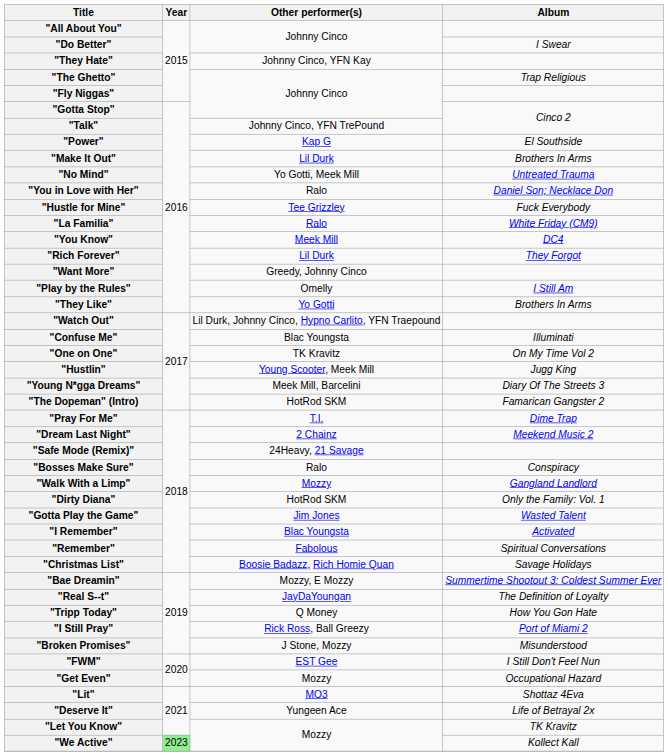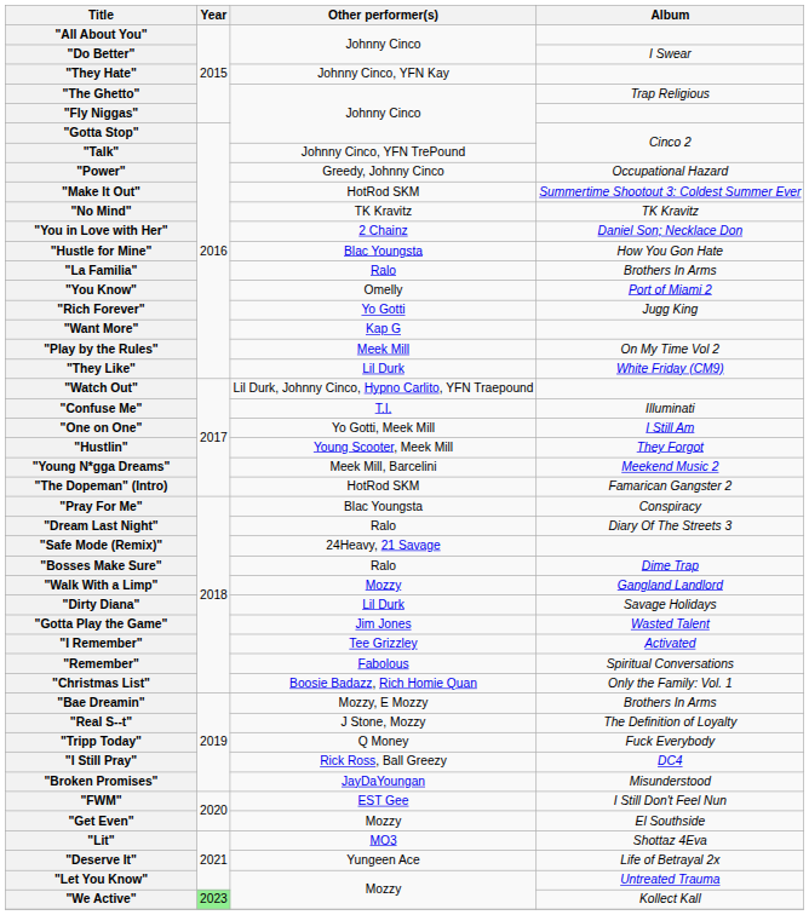 <table class="wikitable plainrowheaders" style="text-align:center;">
 <tr>
 <th scope="col" style="width:15em;">Title</th>
 <th scope="col">Year</th>
 <th scope="col">Other performer(s)</th>
 <th scope="col">Album</th>
 </tr>
 <tr>
 <th scope="row">"All About You"</th>
 <td rowspan="5">2015</td>
 <td rowspan="2">Johnny Cinco</td>
 <td></td>
 </tr>
 <tr>
 <th scope="row">"Do Better"</th>
 <td><em>I Swear</em></td>
 </tr>
 <tr>
 <th scope="row">"They Hate"</th>
 <td>Johnny Cinco, YFN Kay</td>
 <td></td>
 </tr>
 <tr>
 <th scope="row">"The Ghetto"</th>
 <td rowspan="3">Johnny Cinco</td>
 <td><em>Trap Religious</em></td>
 </tr>
 <tr>
 <th scope="row">"Fly Niggas"</th>
 <td></td>
 </tr>
 <tr>
 <th scope="row">"Gotta Stop"</th>
 <td rowspan="13">2016</td>
 <td rowspan="2"><em>Cinco 2</em></td>
 </tr>
 <tr>
 <th scope="row">"Talk"</th>
 <td>Johnny Cinco, YFN TrePound</td>
 </tr>
 <tr>
 <th scope="row">"Power"</th>
-<td><a href='#'>Kap G</a></td>
-<td><em>El Southside</em></td>
+<td>Greedy, Johnny Cinco</td>
+<td><em>Occupational Hazard</em></td>
 </tr>
 <tr>
 <th scope="row">"Make It Out"</th>
-<td><a href='#'>Lil Durk</a></td>
-<td><em>Brothers In Arms</em></td>
+<td>HotRod SKM</td>
+<td><em><a href='#'>Summertime Shootout 3: Coldest Summer Ever</a></em></td>
 </tr>
 <tr>
 <th scope="row">"No Mind"</th>
-<td>Yo Gotti, Meek Mill</td>
-<td><em><a href='#'>Untreated Trauma</a></em></td>
+<td>TK Kravitz</td>
+<td><em>TK Kravitz</em></td>
 </tr>
 <tr>
 <th scope="row">"You in Love with Her"</th>
-<td>Ralo</td>
+<td><a href='#'>2 Chainz</a></td>
 <td><em><a href='#'>Daniel Son; Necklace Don</a></em></td>
 </tr>
 <tr>
 <th scope="row">"Hustle for Mine"</th>
-<td><a href='#'>Tee Grizzley</a></td>
-<td><em>Fuck Everybody</em></td>
+<td><a href='#'>Blac Youngsta</a></td>
+<td><em>How You Gon Hate</em></td>
 </tr>
 <tr>
 <th scope="row">"La Familia"</th>
 <td><a href='#'>Ralo</a></td>
-<td><em><a href='#'>White Friday (CM9)</a></em></td>
+<td><em>Brothers In Arms</em></td>
 </tr>
 <tr>
 <th scope="row">"You Know"</th>
-<td><a href='#'>Meek Mill</a></td>
-<td><em><a href='#'>DC4</a></em></td>
+<td>Omelly</td>
+<td><em><a href='#'>Port of Miami 2</a></em></td>
 </tr>
 <tr>
 <th scope="row">"Rich Forever"</th>
-<td><a href='#'>Lil Durk</a></td>
-<td><em><a href='#'>They Forgot</a></em></td>
+<td><a href='#'>Yo Gotti</a></td>
+<td><em>Jugg King</em></td>
 </tr>
 <tr>
 <th scope="row">"Want More"</th>
-<td>Greedy, Johnny Cinco</td>
+<td><a href='#'>Kap G</a></td>
 <td></td>
 </tr>
 <tr>
 <th scope="row">"Play by the Rules"</th>
-<td>Omelly</td>
-<td><em><a href='#'>I Still Am</a></em></td>
+<td><a href='#'>Meek Mill</a></td>
+<td><em>On My Time Vol 2</em></td>
 </tr>
 <tr>
 <th scope="row">"They Like"</th>
-<td><a href='#'>Yo Gotti</a></td>
-<td><em>Brothers In Arms</em></td>
+<td><a href='#'>Lil Durk</a></td>
+<td><em><a href='#'>White Friday (CM9)</a></em></td>
 </tr>
 <tr>
 <th scope="row">"Watch Out"</th>
 <td rowspan="6">2017</td>
 <td>Lil Durk, Johnny Cinco, <a href='#'>Hypno Carlito</a>, YFN Traepound</td>
 <td></td>
 </tr>
 <tr>
 <th scope="row">"Confuse Me"</th>
-<td>Blac Youngsta</td>
+<td><a href='#'>T.I.</a></td>
 <td><em>Illuminati</em></td>
 </tr>
 <tr>
 <th scope="row">"One on One"</th>
-<td>TK Kravitz</td>
-<td><em>On My Time Vol 2</em></td>
+<td>Yo Gotti, Meek Mill</td>
+<td><em><a href='#'>I Still Am</a></em></td>
 </tr>
 <tr>
 <th scope="row">"Hustlin"</th>
 <td><a href='#'>Young Scooter</a>, Meek Mill</td>
-<td><em>Jugg King</em></td>
+<td><em><a href='#'>They Forgot</a></em></td>
 </tr>
 <tr>
 <th scope="row">"Young N*gga Dreams"</th>
 <td>Meek Mill, Barcelini</td>
-<td><em>Diary Of The Streets 3</em></td>
+<td><em><a href='#'>Meekend Music 2</a></em></td>
 </tr>
 <tr>
 <th scope="row">"The Dopeman" (Intro)</th>
 <td>HotRod SKM</td>
 <td><em>Famarican Gangster 2</em></td>
 </tr>
 <tr>
 <th scope="row">"Pray For Me"</th>
 <td rowspan="10">2018</td>
-<td><a href='#'>T.I.</a></td>
-<td><em><a href='#'>Dime Trap</a></em></td>
+<td>Blac Youngsta</td>
+<td><em>Conspiracy</em></td>
 </tr>
 <tr>
 <th scope="row">"Dream Last Night"</th>
-<td><a href='#'>2 Chainz</a></td>
-<td><em><a href='#'>Meekend Music 2</a></em></td>
+<td>Ralo</td>
+<td><em>Diary Of The Streets 3</em></td>
 </tr>
 <tr>
 <th scope="row">"Safe Mode (Remix)"</th>
 <td>24Heavy, <a href='#'>21 Savage</a></td>
 <td></td>
 </tr>
 <tr>
 <th scope="row">"Bosses Make Sure"</th>
 <td>Ralo</td>
-<td><em>Conspiracy</em></td>
+<td><em><a href='#'>Dime Trap</a></em></td>
 </tr>
 <tr>
 <th scope="row">"Walk With a Limp"</th>
 <td><a href='#'>Mozzy</a></td>
 <td><em><a href='#'>Gangland Landlord</a></em></td>
 </tr>
 <tr>
 <th scope="row">"Dirty Diana"</th>
-<td>HotRod SKM</td>
-<td><em>Only the Family: Vol. 1</em></td>
+<td><a href='#'>Lil Durk</a></td>
+<td><em>Savage Holidays</em></td>
 </tr>
 <tr>
 <th scope="row">"Gotta Play the Game"</th>
 <td><a href='#'>Jim Jones</a></td>
 <td><em><a href='#'>Wasted Talent</a></em></td>
 </tr>
 <tr>
 <th scope="row">"I Remember"</th>
-<td><a href='#'>Blac Youngsta</a></td>
+<td><a href='#'>Tee Grizzley</a></td>
 <td><em><a href='#'>Activated</a></em></td>
 </tr>
 <tr>
 <th scope="row">"Remember"</th>
 <td><a href='#'>Fabolous</a></td>
 <td><em>Spiritual Conversations</em></td>
 </tr>
 <tr>
 <th scope="row">"Christmas List"</th>
 <td><a href='#'>Boosie Badazz</a>, <a href='#'>Rich Homie Quan</a></td>
-<td><em>Savage Holidays</em></td>
+<td><em>Only the Family: Vol. 1</em></td>
 </tr>
 <tr>
 <th scope="row">"Bae Dreamin"</th>
 <td rowspan="5">2019</td>
 <td>Mozzy, E Mozzy</td>
-<td><em><a href='#'>Summertime Shootout 3: Coldest Summer Ever</a></em></td>
+<td><em>Brothers In Arms</em></td>
 </tr>
 <tr>
 <th scope="row">"Real S--t"</th>
-<td><a href='#'>JayDaYoungan</a></td>
+<td>J Stone, Mozzy</td>
 <td><em>The Definition of Loyalty</em></td>
 </tr>
 <tr>
 <th scope="row">"Tripp Today"</th>
 <td>Q Money</td>
-<td><em>How You Gon Hate</em></td>
+<td><em>Fuck Everybody</em></td>
 </tr>
 <tr>
 <th scope="row">"I Still Pray"</th>
 <td><a href='#'>Rick Ross</a>, Ball Greezy</td>
-<td><em><a href='#'>Port of Miami 2</a></em></td>
+<td><em><a href='#'>DC4</a></em></td>
 </tr>
 <tr>
 <th scope="row">"Broken Promises"</th>
-<td>J Stone, Mozzy</td>
+<td><a href='#'>JayDaYoungan</a></td>
 <td><em>Misunderstood</em></td>
 </tr>
 <tr>
 <th scope="row">"FWM"</th>
 <td rowspan="2">2020</td>
 <td><a href='#'>EST Gee</a></td>
 <td><em>I Still Don't Feel Nun</em></td>
 </tr>
 <tr>
 <th scope="row">"Get Even"</th>
 <td>Mozzy</td>
-<td><em>Occupational Hazard</em></td>
+<td><em>El Southside</em></td>
 </tr>
 <tr>
 <th scope="row">"Lit"</th>
 <td rowspan="3">2021</td>
 <td><a href='#'>MO3</a></td>
 <td><em>Shottaz 4Eva</em></td>
 </tr>
 <tr>
 <th scope="row">"Deserve It"</th>
 <td>Yungeen Ace</td>
 <td><em>Life of Betrayal 2x</em></td>
 </tr>
 <tr>
 <th scope="row">"Let You Know"</th>
 <td rowspan="2">Mozzy</td>
-<td><em>TK Kravitz</em></td>
+<td><em><a href='#'>Untreated Trauma</a></em></td>
 </tr>
 <tr>
 <th scope="row">"We Active"</th>
 <td style="background: lightgreen;">2023</td>
 <td><em>Kollect Kall</em></td>
 </tr>
 <tr>
 </tr>
 </table>
